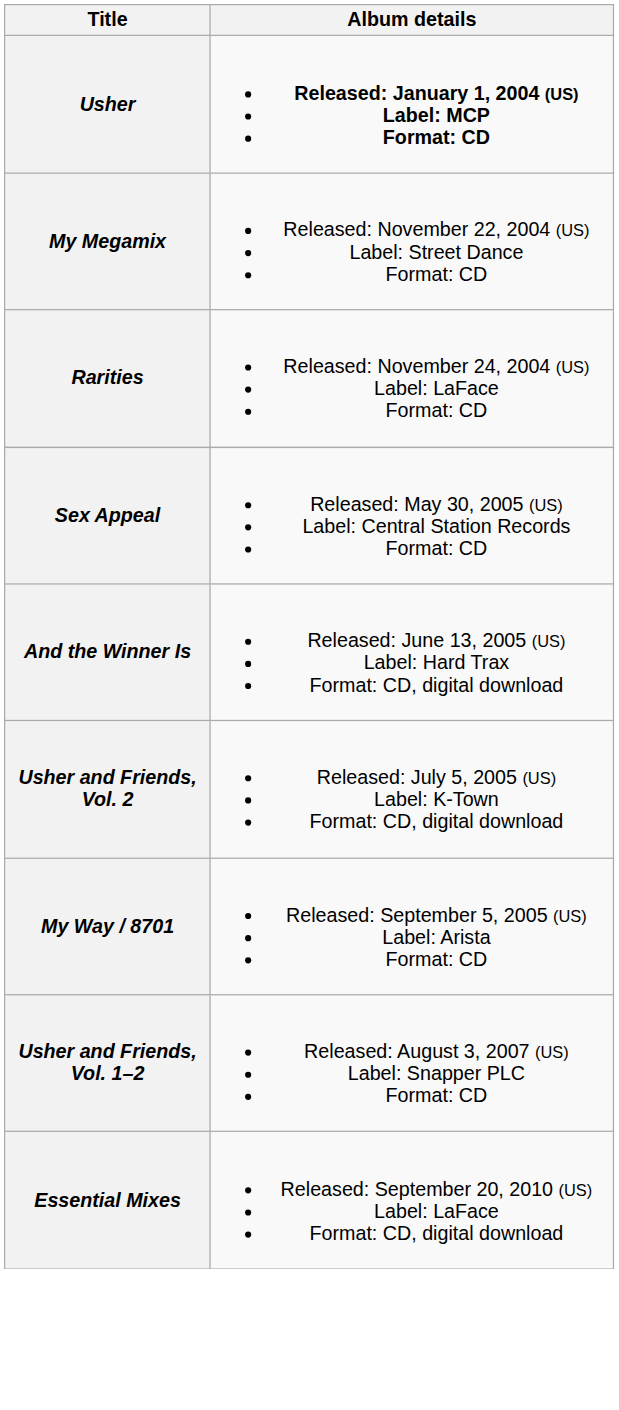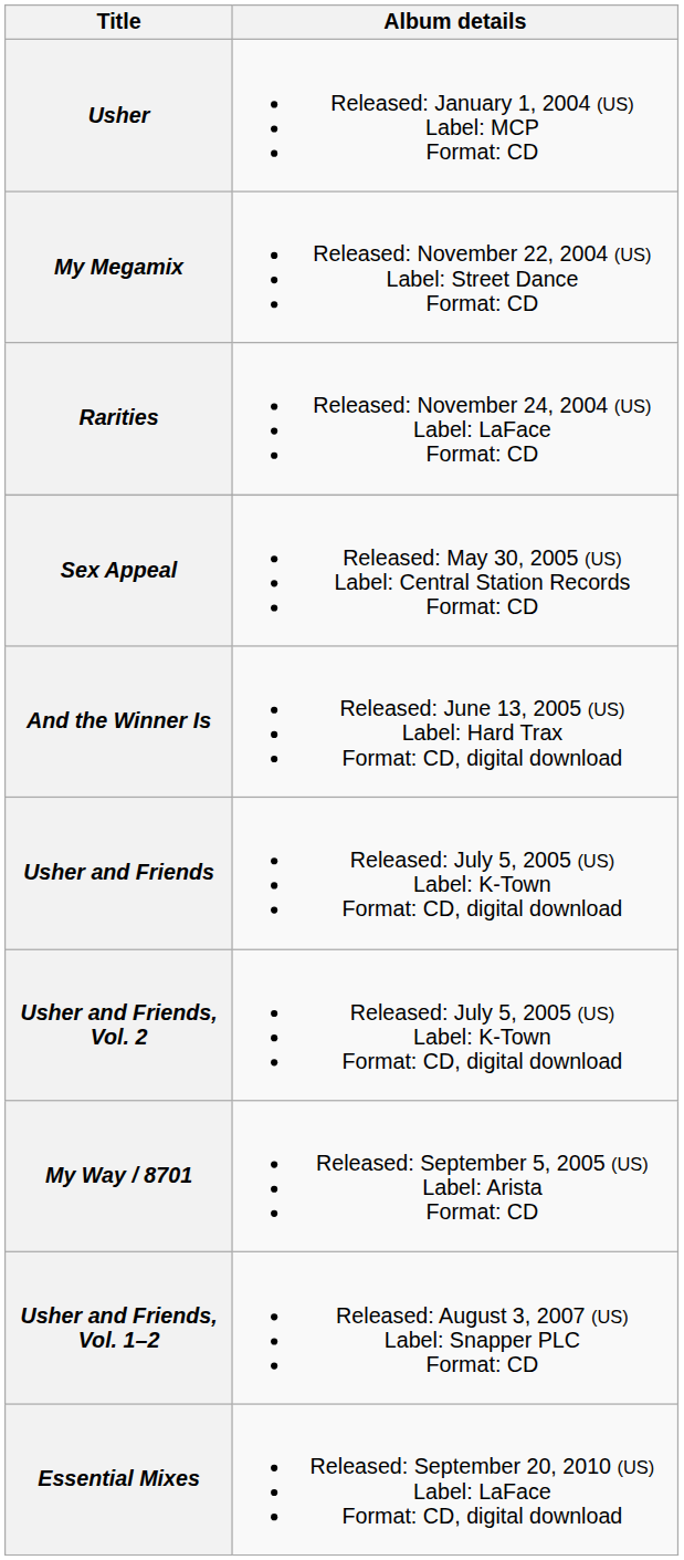 <table class="wikitable plainrowheaders" style="text-align:center;" border="1">
 <tr>
 <th scope="col" style="width:10em;">Title</th>
 <th scope="col" style="width:20em;">Album details</th>
 </tr>
 <tr>
 <th scope="row"><em>Usher</em></th>
-<td><strong><br><ul><li>Released: January 1, 2004 <small>(US)</small></li><li>Label: MCP</li><li>Format: CD</li></ul></strong></td>
+<td><br><ul><li>Released: January 1, 2004 <small>(US)</small></li><li>Label: MCP</li><li>Format: CD</li></ul></td>
 </tr>
 <tr>
 <th scope="row"><em>My Megamix</em></th>
 <td><br><ul><li>Released: November 22, 2004 <small>(US)</small></li><li>Label: Street Dance</li><li>Format: CD</li></ul></td>
 </tr>
 <tr>
 <th scope="row"><em>Rarities</em></th>
 <td><br><ul><li>Released: November 24, 2004 <small>(US)</small></li><li>Label: LaFace</li><li>Format: CD</li></ul></td>
 </tr>
 <tr>
 </tr>
 <tr>
 <th scope="row"><em>Sex Appeal</em></th>
 <td><br><ul><li>Released: May 30, 2005 <small>(US)</small></li><li>Label: Central Station Records</li><li>Format: CD</li></ul></td>
 </tr>
 <tr>
 <th scope="row"><em>And the Winner Is</em></th>
 <td><br><ul><li>Released: June 13, 2005 <small>(US)</small></li><li>Label: Hard Trax</li><li>Format: CD, digital download</li></ul></td>
 </tr>
 <tr>
+<th scope="row"><em>Usher and Friends</em></th>
+<td><br><ul><li>Released: July 5, 2005 <small>(US)</small></li><li>Label: K-Town</li><li>Format: CD, digital download</li></ul></td>
+</tr>
+<tr>
 <th scope="row"><em>Usher and Friends, Vol. 2</em></th>
 <td><br><ul><li>Released: July 5, 2005 <small>(US)</small></li><li>Label: K-Town</li><li>Format: CD, digital download</li></ul></td>
 </tr>
 <tr>
 <th scope="row"><em>My Way / 8701</em></th>
 <td><br><ul><li>Released: September 5, 2005 <small>(US)</small></li><li>Label: Arista</li><li>Format: CD</li></ul></td>
 </tr>
 <tr>
 <th scope="row"><em>Usher and Friends, Vol. 1–2</em></th>
 <td><br><ul><li>Released: August 3, 2007 <small>(US)</small></li><li>Label: Snapper PLC</li><li>Format: CD</li></ul></td>
 </tr>
 <tr>
 <th scope="row"><em>Essential Mixes</em></th>
 <td><br><ul><li>Released: September 20, 2010 <small>(US)</small></li><li>Label: LaFace</li><li>Format: CD, digital download</li></ul></td>
 </tr>
 </table>
